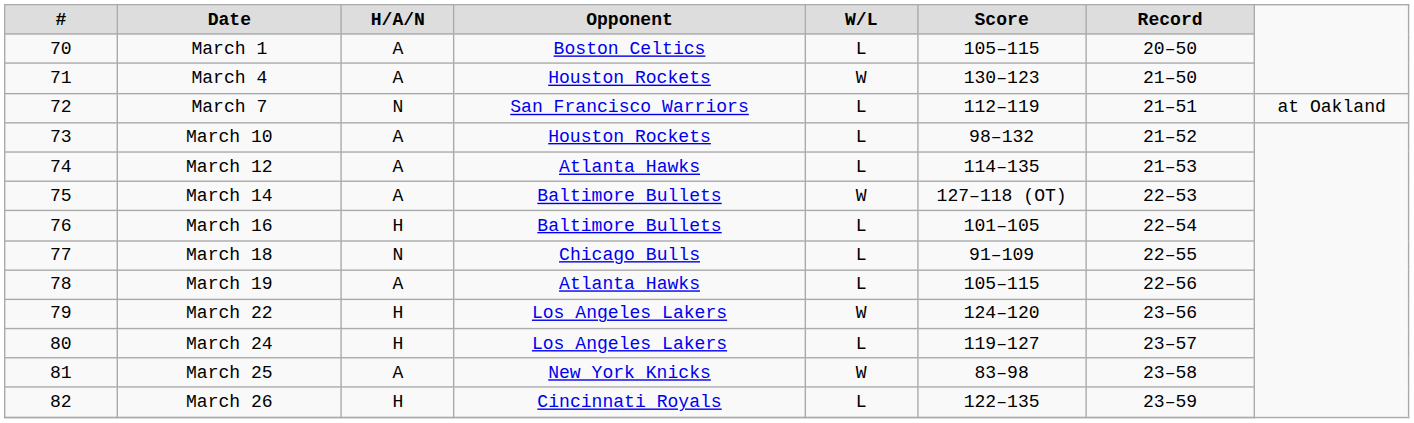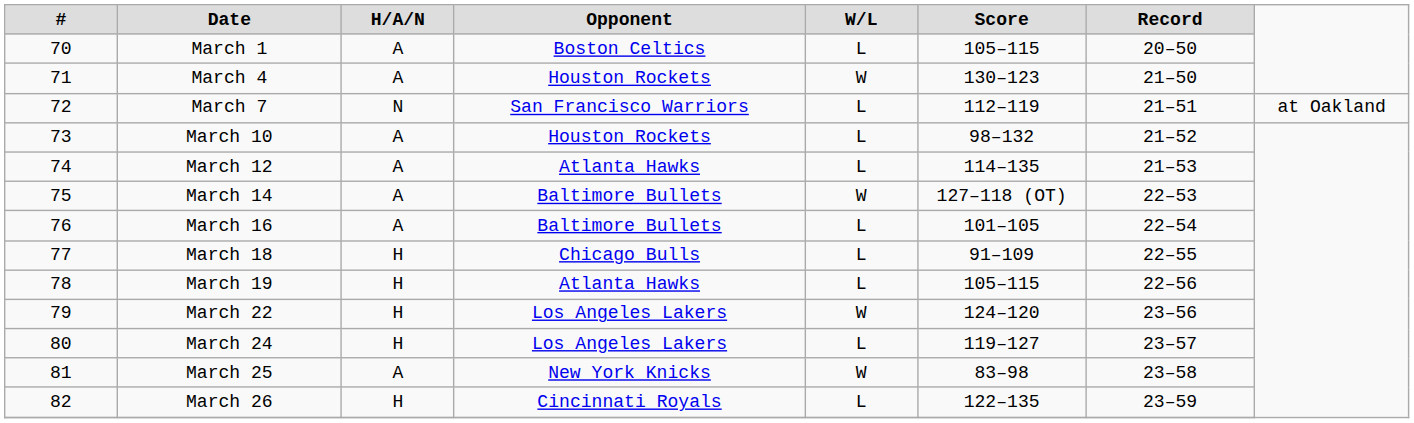 <table class="wikitable" width="80%">
 <tr>
 <th style="background:#dddddd;" width="8%">#</th>
 <th style="background:#dddddd;" width="16%">Date</th>
 <th style="background:#dddddd;" width="8%">H/A/N</th>
 <th style="background:#dddddd;" width="25%">Opponent</th>
 <th style="background:#dddddd;" width="8%">W/L</th>
 <th style="background:#dddddd;" width="12%">Score</th>
 <th style="background:#dddddd;" width="12%">Record</th>
 </tr>
 <tr align="center"    bgcolor="">
 <td>70</td>
 <td>March 1</td>
 <td>A</td>
 <td><a href='#'>Boston Celtics</a></td>
 <td>L</td>
 <td>105–115</td>
 <td>20–50</td>
 </tr>
 <tr align="center"    bgcolor="">
 <td>71</td>
 <td>March 4</td>
 <td>A</td>
 <td><a href='#'>Houston Rockets</a></td>
 <td>W</td>
 <td>130–123</td>
 <td>21–50</td>
 </tr>
 <tr align="center"    bgcolor="">
 <td>72</td>
 <td>March 7</td>
 <td>N</td>
 <td><a href='#'>San Francisco Warriors</a></td>
 <td>L</td>
 <td>112–119</td>
 <td>21–51</td>
 <td>at Oakland</td>
 </tr>
 <tr align="center"    bgcolor="">
 <td>73</td>
 <td>March 10</td>
 <td>A</td>
 <td><a href='#'>Houston Rockets</a></td>
 <td>L</td>
 <td>98–132</td>
 <td>21–52</td>
 </tr>
 <tr align="center"    bgcolor="">
 <td>74</td>
 <td>March 12</td>
 <td>A</td>
 <td><a href='#'>Atlanta Hawks</a></td>
 <td>L</td>
 <td>114–135</td>
 <td>21–53</td>
 </tr>
 <tr align="center"    bgcolor="">
 <td>75</td>
 <td>March 14</td>
 <td>A</td>
 <td><a href='#'>Baltimore Bullets</a></td>
 <td>W</td>
 <td>127–118 (OT)</td>
 <td>22–53</td>
 </tr>
 <tr align="center"    bgcolor="">
 <td>76</td>
 <td>March 16</td>
-<td>H</td>
+<td>A</td>
 <td><a href='#'>Baltimore Bullets</a></td>
 <td>L</td>
 <td>101–105</td>
 <td>22–54</td>
 </tr>
 <tr align="center"    bgcolor="">
 <td>77</td>
 <td>March 18</td>
-<td>N</td>
+<td>H</td>
 <td><a href='#'>Chicago Bulls</a></td>
 <td>L</td>
 <td>91–109</td>
 <td>22–55</td>
 </tr>
 <tr align="center"    bgcolor="">
 <td>78</td>
 <td>March 19</td>
-<td>A</td>
+<td>H</td>
 <td><a href='#'>Atlanta Hawks</a></td>
 <td>L</td>
 <td>105–115</td>
 <td>22–56</td>
 </tr>
 <tr align="center"    bgcolor="">
 <td>79</td>
 <td>March 22</td>
 <td>H</td>
 <td><a href='#'>Los Angeles Lakers</a></td>
 <td>W</td>
 <td>124–120</td>
 <td>23–56</td>
 </tr>
 <tr align="center"    bgcolor="">
 <td>80</td>
 <td>March 24</td>
 <td>H</td>
 <td><a href='#'>Los Angeles Lakers</a></td>
 <td>L</td>
 <td>119–127</td>
 <td>23–57</td>
 </tr>
 <tr align="center"    bgcolor="">
 <td>81</td>
 <td>March 25</td>
 <td>A</td>
 <td><a href='#'>New York Knicks</a></td>
 <td>W</td>
 <td>83–98</td>
 <td>23–58</td>
 </tr>
 <tr align="center"    bgcolor="">
 <td>82</td>
 <td>March 26</td>
 <td>H</td>
 <td><a href='#'>Cincinnati Royals</a></td>
 <td>L</td>
 <td>122–135</td>
 <td>23–59</td>
 </tr>
 <tr align="center"    bgcolor="">
 </tr>
 </table>
